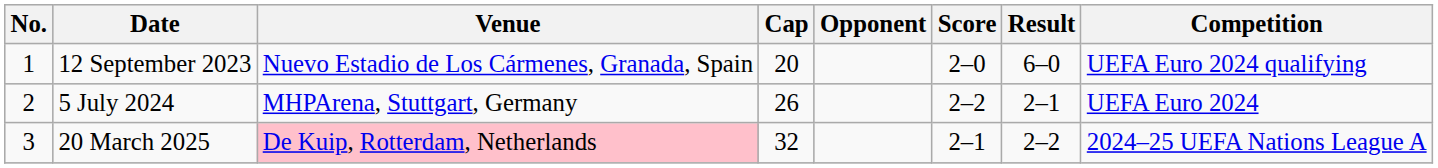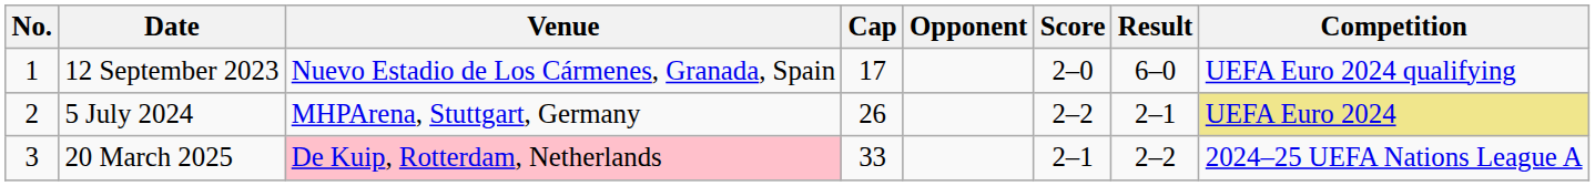 <table class="wikitable sortable">
 <tr>
 <th scope="col">No.</th>
 <th scope="col">Date</th>
 <th scope="col">Venue</th>
 <th scope="col">Cap</th>
 <th scope="col">Opponent</th>
 <th scope="col">Score</th>
 <th scope="col">Result</th>
 <th scope="col">Competition</th>
 </tr>
 <tr>
 <td align="center">1</td>
 <td>12 September 2023</td>
 <td><a href='#'>Nuevo Estadio de Los Cármenes</a>, <a href='#'>Granada</a>, Spain</td>
-<td align=center>20</td>
+<td align=center>17</td>
 <td></td>
 <td align=center>2–0</td>
 <td align=center>6–0</td>
 <td><a href='#'>UEFA Euro 2024 qualifying</a></td>
 </tr>
 <tr>
 <td align="center">2</td>
 <td>5 July 2024</td>
 <td><a href='#'>MHPArena</a>, <a href='#'>Stuttgart</a>, Germany</td>
 <td align=center>26</td>
 <td></td>
 <td align=center>2–2</td>
 <td align=center>2–1 </td>
-<td><a href='#'>UEFA Euro 2024</a></td>
+<td style="background: khaki;"><a href='#'>UEFA Euro 2024</a></td>
 </tr>
 <tr>
 <td align="center">3</td>
 <td>20 March 2025</td>
 <td style="background: pink;"><a href='#'>De Kuip</a>, <a href='#'>Rotterdam</a>, Netherlands</td>
-<td align=center>32</td>
+<td align=center>33</td>
 <td></td>
 <td align=center>2–1</td>
 <td align=center>2–2</td>
 <td><a href='#'>2024–25 UEFA Nations League A</a></td>
 </tr>
 </table>
